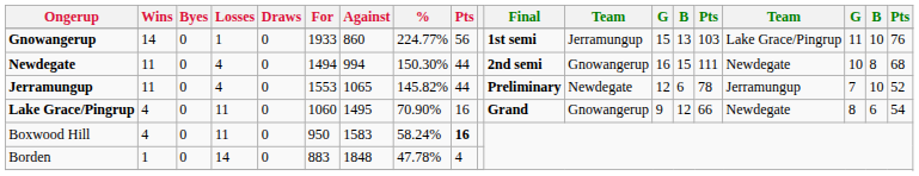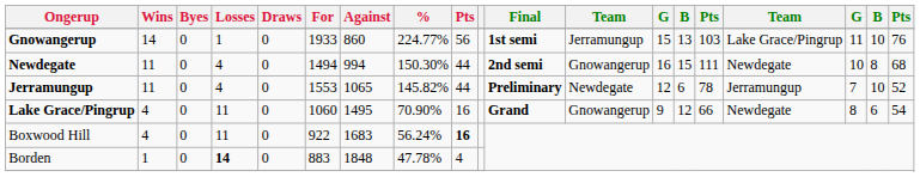 <table class="wikitable" style="font-size: 85%; text-align: left;">
 <tr>
 <th style="color:crimson">Ongerup</th>
 <th style="color:crimson">Wins</th>
 <th style="color:crimson">Byes</th>
 <th style="color:crimson">Losses</th>
 <th style="color:crimson">Draws</th>
 <th style="color:crimson">For</th>
 <th style="color:crimson">Against</th>
 <th style="color:crimson">%</th>
 <th style="color:crimson">Pts</th>
 <th></th>
 <th style="color:green">Final</th>
 <th style="color:green">Team</th>
 <th style="color:green">G</th>
 <th style="color:green">B</th>
 <th style="color:green">Pts</th>
 <th style="color:green">Team</th>
 <th style="color:green">G</th>
 <th style="color:green">B</th>
 <th style="color:green">Pts</th>
 </tr>
 <tr>
 </tr>
 <tr>
 </tr>
 <tr>
 <td><strong>	Gnowangerup	</strong></td>
 <td>14</td>
 <td>0</td>
 <td>1</td>
 <td>0</td>
 <td>1933</td>
 <td>860</td>
 <td>224.77%</td>
 <td>56</td>
 <td></td>
 <td><strong>1st semi</strong></td>
 <td>Jerramungup</td>
 <td>15</td>
 <td>13</td>
 <td>103</td>
 <td>Lake Grace/Pingrup</td>
 <td>11</td>
 <td>10</td>
 <td>76</td>
 </tr>
 <tr>
 <td><strong>	Newdegate	</strong></td>
 <td>11</td>
 <td>0</td>
 <td>4</td>
 <td>0</td>
 <td>1494</td>
 <td>994</td>
 <td>150.30%</td>
 <td>44</td>
 <td></td>
 <td><strong>2nd semi</strong></td>
 <td>Gnowangerup</td>
 <td>16</td>
 <td>15</td>
 <td>111</td>
 <td>Newdegate</td>
 <td>10</td>
 <td>8</td>
 <td>68</td>
 </tr>
 <tr ||>
 <td><strong>	Jerramungup	</strong></td>
 <td>11</td>
 <td>0</td>
 <td>4</td>
 <td>0</td>
 <td>1553</td>
 <td>1065</td>
 <td>145.82%</td>
 <td>44</td>
 <td></td>
 <td><strong>Preliminary</strong></td>
 <td>Newdegate</td>
 <td>12</td>
 <td>6</td>
 <td>78</td>
 <td>Jerramungup</td>
 <td>7</td>
 <td>10</td>
 <td>52</td>
 </tr>
 <tr>
 <td><strong>	Lake Grace/Pingrup	</strong></td>
 <td>4</td>
 <td>0</td>
 <td>11</td>
 <td>0</td>
 <td>1060</td>
 <td>1495</td>
 <td>70.90%</td>
 <td>16</td>
 <td></td>
 <td><strong>Grand</strong></td>
 <td>Gnowangerup</td>
 <td>9</td>
 <td>12</td>
 <td>66</td>
 <td>Newdegate</td>
 <td>8</td>
 <td>6</td>
 <td>54</td>
 </tr>
 <tr>
 <td>Boxwood Hill</td>
 <td>4</td>
 <td>0</td>
 <td>11</td>
 <td>0</td>
-<td>950</td>
-<td>1583</td>
-<td>58.24%</td>
+<td>922</td>
+<td>1683</td>
+<td>56.24%</td>
 <td><strong>16</strong></td>
 <td></td>
 </tr>
 <tr>
 <td>Borden</td>
 <td>1</td>
 <td>0</td>
-<td>14</td>
+<td><strong>14</strong></td>
 <td>0</td>
 <td>883</td>
 <td>1848</td>
 <td>47.78%</td>
 <td>4</td>
 <td></td>
 </tr>
 <tr>
 </tr>
 </table>
